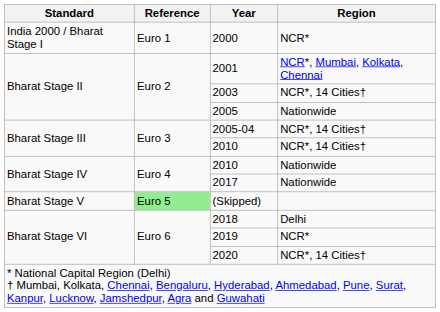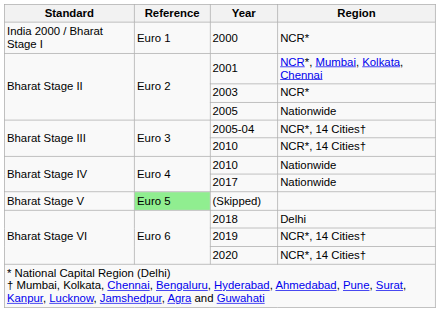 <table class="wikitable">
 <tr>
 <th>Standard</th>
 <th>Reference</th>
 <th>Year</th>
 <th>Region</th>
 </tr>
 <tr>
 <td>India 2000 / Bharat Stage I</td>
 <td>Euro 1</td>
 <td>2000</td>
 <td>NCR*</td>
 </tr>
 <tr>
 <td rowspan="3">Bharat Stage II</td>
 <td rowspan="3">Euro 2</td>
 <td>2001</td>
 <td><a href='#'>NCR</a>*, <a href='#'>Mumbai</a>, <a href='#'>Kolkata</a>, <a href='#'>Chennai</a></td>
 </tr>
 <tr>
 <td>2003</td>
-<td>NCR*, 14 Cities†</td>
+<td>NCR*</td>
 </tr>
 <tr>
 <td>2005</td>
 <td>Nationwide</td>
 </tr>
 <tr>
 <td rowspan="2">Bharat Stage III</td>
 <td rowspan="2">Euro 3</td>
 <td>2005-04</td>
 <td>NCR*, 14 Cities†</td>
 </tr>
 <tr>
 <td>2010</td>
 <td>NCR*, 14 Cities†</td>
 </tr>
 <tr>
 <td rowspan="2">Bharat Stage IV</td>
 <td rowspan="2">Euro 4</td>
 <td>2010</td>
 <td>Nationwide</td>
 </tr>
 <tr>
 <td>2017</td>
 <td>Nationwide</td>
 </tr>
 <tr>
 <td>Bharat Stage V</td>
 <td style="background: lightgreen;">Euro 5</td>
 <td>(Skipped)</td>
 <td></td>
 </tr>
 <tr>
 <td rowspan="3">Bharat Stage VI</td>
 <td rowspan="3">Euro 6</td>
 <td>2018</td>
 <td>Delhi</td>
 </tr>
 <tr>
 <td>2019</td>
-<td>NCR*</td>
+<td>NCR*, 14 Cities†</td>
 </tr>
 <tr>
 <td>2020 </td>
 <td>NCR*, 14 Cities†</td>
 </tr>
 <tr>
 <td colspan="4">* National Capital Region (Delhi)<br>† Mumbai, Kolkata, <a href='#'>Chennai</a>, <a href='#'>Bengaluru</a>, <a href='#'>Hyderabad</a>, <a href='#'>Ahmedabad</a>, <a href='#'>Pune</a>, <a href='#'>Surat</a>, <a href='#'>Kanpur</a>, <a href='#'>Lucknow</a>, <a href='#'>Jamshedpur</a>, <a href='#'>Agra</a> and <a href='#'>Guwahati</a></td>
 </tr>
 </table>
